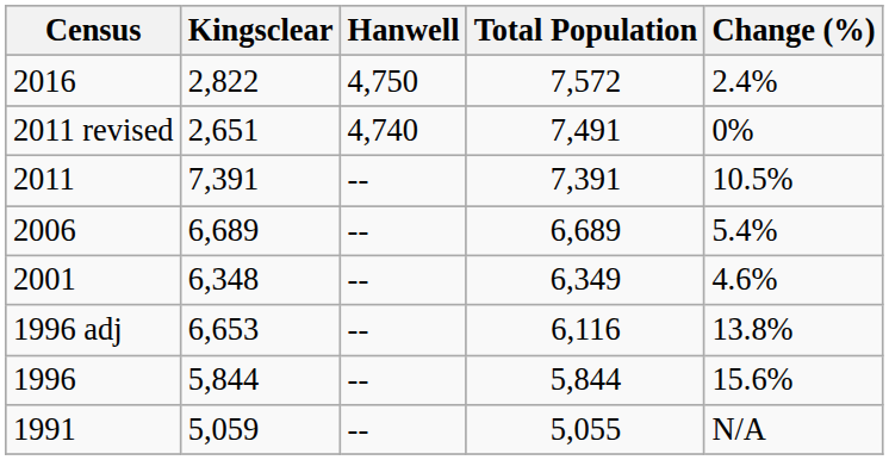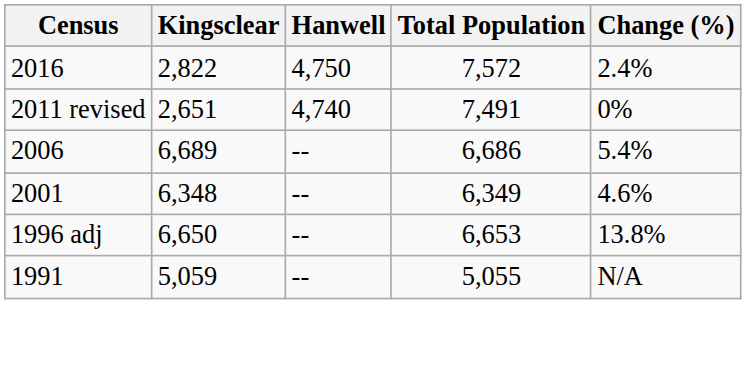 <table class="wikitable">
 <tr>
 <th>Census</th>
 <th>Kingsclear</th>
 <th>Hanwell</th>
 <th>Total Population</th>
 <th>Change (%)</th>
 </tr>
 <tr>
 <td>2016</td>
 <td>2,822</td>
 <td>4,750</td>
 <td align="center">7,572</td>
 <td> 2.4%</td>
 </tr>
 <tr>
 <td>2011 revised</td>
 <td>2,651</td>
 <td>4,740</td>
 <td align="center">7,491</td>
 <td> 0%</td>
 </tr>
 <tr>
-<td>2011</td>
-<td>7,391</td>
-<td>--</td>
-<td align="center">7,391</td>
-<td> 10.5%</td>
-</tr>
-<tr>
 <td>2006</td>
 <td>6,689</td>
 <td>--</td>
-<td align="center">6,689</td>
+<td align="center">6,686</td>
 <td> 5.4%</td>
 </tr>
 <tr>
 <td>2001</td>
 <td>6,348</td>
 <td>--</td>
 <td align="center">6,349</td>
 <td> 4.6%</td>
 </tr>
 <tr>
 <td>1996 adj</td>
-<td>6,653</td>
+<td>6,650</td>
 <td>--</td>
-<td align="center">6,116</td>
+<td align="center">6,653</td>
 <td> 13.8%</td>
-</tr>
-<tr>
-<td>1996</td>
-<td>5,844</td>
-<td>--</td>
-<td align="center">5,844</td>
-<td> 15.6%</td>
 </tr>
 <tr>
 <td>1991</td>
 <td>5,059</td>
 <td>--</td>
 <td align="center">5,055</td>
 <td>N/A</td>
 </tr>
 </table>
